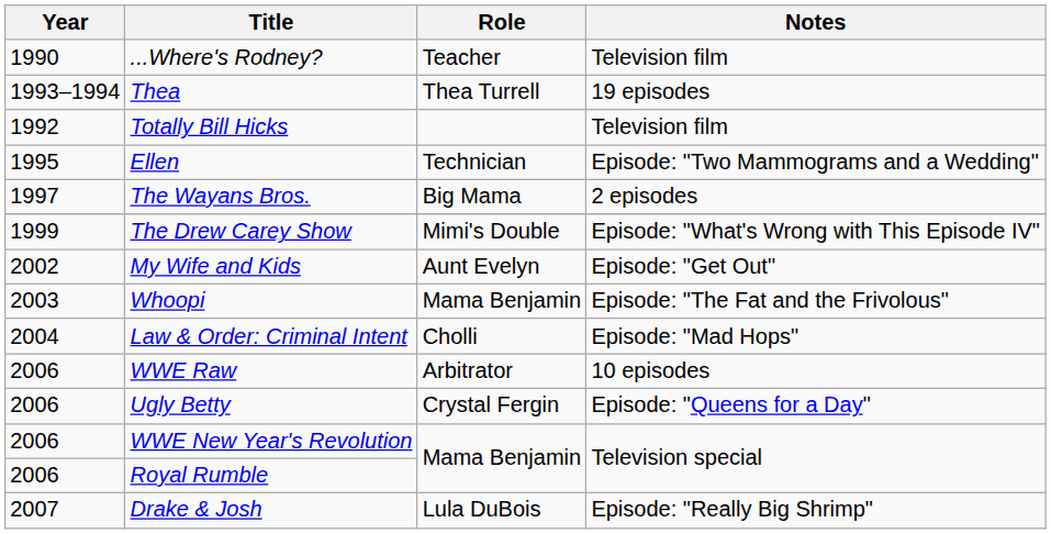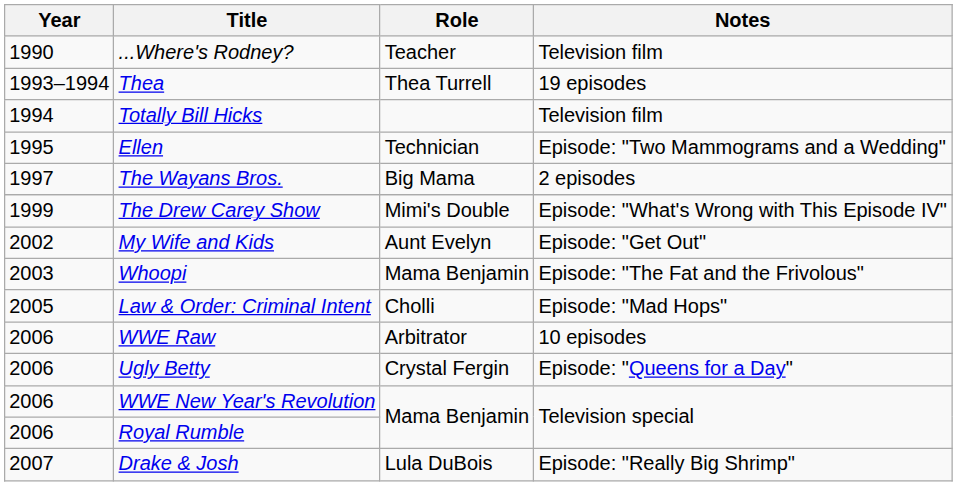 <table class="wikitable sortable">
 <tr>
 <th>Year</th>
 <th>Title</th>
 <th>Role</th>
 <th>Notes</th>
 </tr>
 <tr>
 <td>1990</td>
 <td><em>...Where's Rodney?</em></td>
 <td>Teacher</td>
 <td>Television film</td>
 </tr>
 <tr>
 <td>1993–1994</td>
 <td><a href='#'><em>Thea</em></a></td>
 <td>Thea Turrell</td>
 <td>19 episodes</td>
 </tr>
 <tr>
-<td>1992</td>
+<td>1994</td>
 <td><em><a href='#'>Totally Bill Hicks</a></em></td>
 <td></td>
 <td>Television film</td>
 </tr>
 <tr>
 <td>1995</td>
 <td><a href='#'><em>Ellen</em></a></td>
 <td>Technician</td>
 <td>Episode: "Two Mammograms and a Wedding"</td>
 </tr>
 <tr>
 <td>1997</td>
 <td><em><a href='#'>The Wayans Bros.</a></em></td>
 <td>Big Mama</td>
 <td>2 episodes</td>
 </tr>
 <tr>
 </tr>
 <tr>
 <td>1999</td>
 <td><em><a href='#'>The Drew Carey Show</a></em></td>
 <td>Mimi's Double</td>
 <td>Episode: "What's Wrong with This Episode IV"</td>
 </tr>
 <tr>
 <td>2002</td>
 <td><em><a href='#'>My Wife and Kids</a></em></td>
 <td>Aunt Evelyn</td>
 <td>Episode: "Get Out"</td>
 </tr>
 <tr>
 <td>2003</td>
 <td><a href='#'><em>Whoopi</em></a></td>
 <td>Mama Benjamin</td>
 <td>Episode: "The Fat and the Frivolous"</td>
 </tr>
 <tr>
-<td>2004</td>
+<td>2005</td>
 <td><em><a href='#'>Law & Order: Criminal Intent</a></em></td>
 <td>Cholli</td>
 <td>Episode: "Mad Hops"</td>
 </tr>
 <tr>
 <td>2006</td>
 <td><em><a href='#'>WWE Raw</a></em></td>
 <td>Arbitrator</td>
 <td>10 episodes</td>
 </tr>
 <tr>
 <td>2006</td>
 <td><em><a href='#'>Ugly Betty</a></em></td>
 <td>Crystal Fergin</td>
 <td>Episode: "<a href='#'>Queens for a Day</a>"</td>
 </tr>
 <tr>
 <td>2006</td>
 <td><em><a href='#'>WWE New Year's Revolution</a></em></td>
 <td rowspan="2">Mama Benjamin</td>
 <td rowspan="2">Television special</td>
 </tr>
 <tr>
 <td>2006</td>
 <td><em><a href='#'>Royal Rumble</a></em></td>
 </tr>
 <tr>
 <td>2007</td>
 <td><em><a href='#'>Drake & Josh</a></em></td>
 <td>Lula DuBois</td>
 <td>Episode: "Really Big Shrimp"</td>
 </tr>
 </table>
